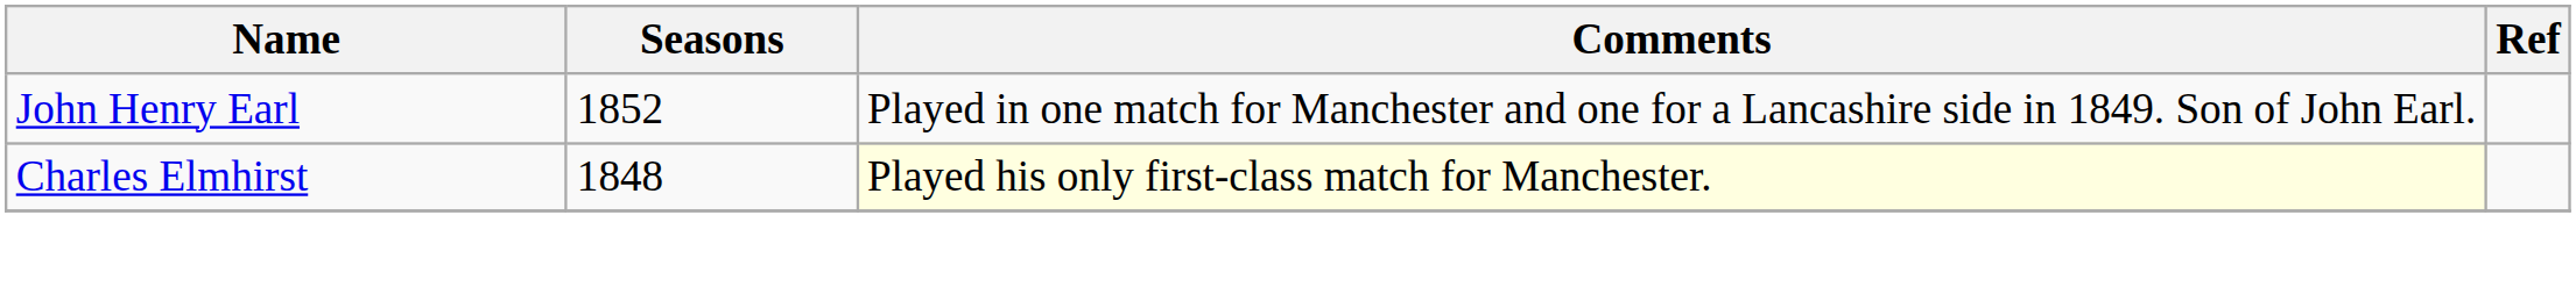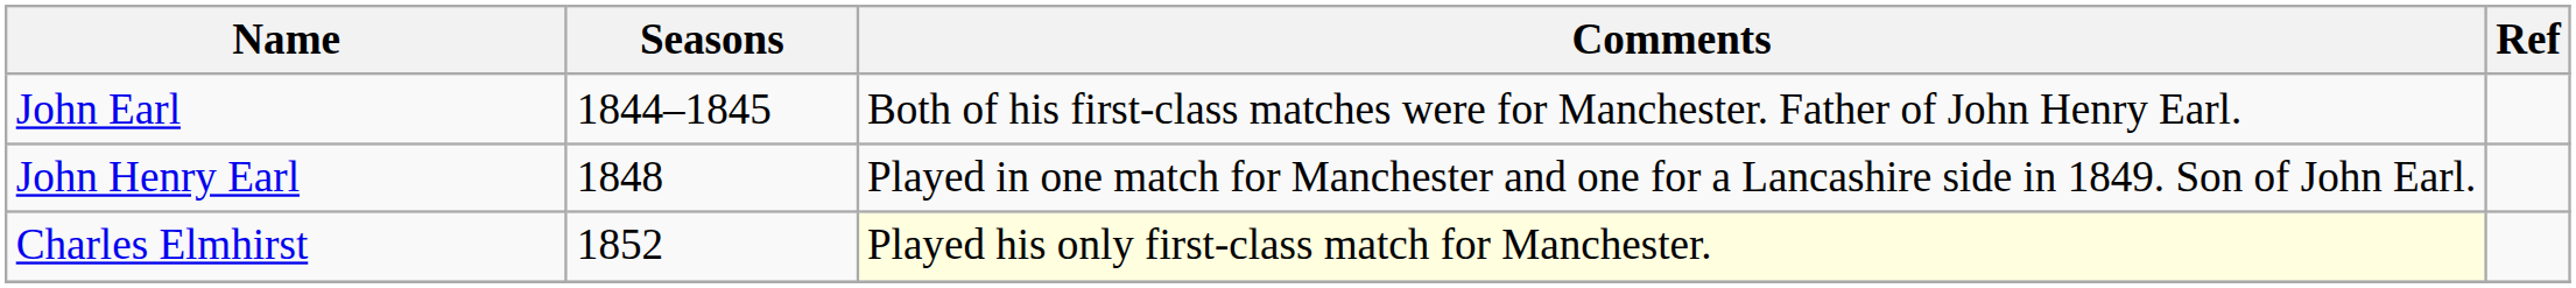 <table class="wikitable">
 <tr>
 <th style="width:200px">Name</th>
 <th style="width: 100px">Seasons</th>
 <th>Comments</th>
 <th>Ref</th>
 </tr>
 <tr>
+<td><a href='#'>John Earl</a></td>
+<td>1844–1845</td>
+<td>Both of his first-class matches were for Manchester. Father of John Henry Earl.</td>
+<td></td>
+</tr>
+<tr>
 <td><a href='#'>John Henry Earl</a></td>
-<td>1852</td>
+<td>1848</td>
 <td>Played in one match for Manchester and one for a Lancashire side in 1849. Son of John Earl.</td>
 <td></td>
 </tr>
 <tr>
 <td><a href='#'>Charles Elmhirst</a></td>
-<td>1848</td>
+<td>1852</td>
 <td style="background: lightyellow;">Played his only first-class match for Manchester.</td>
 <td></td>
 </tr>
 <tr>
 </tr>
 </table>
